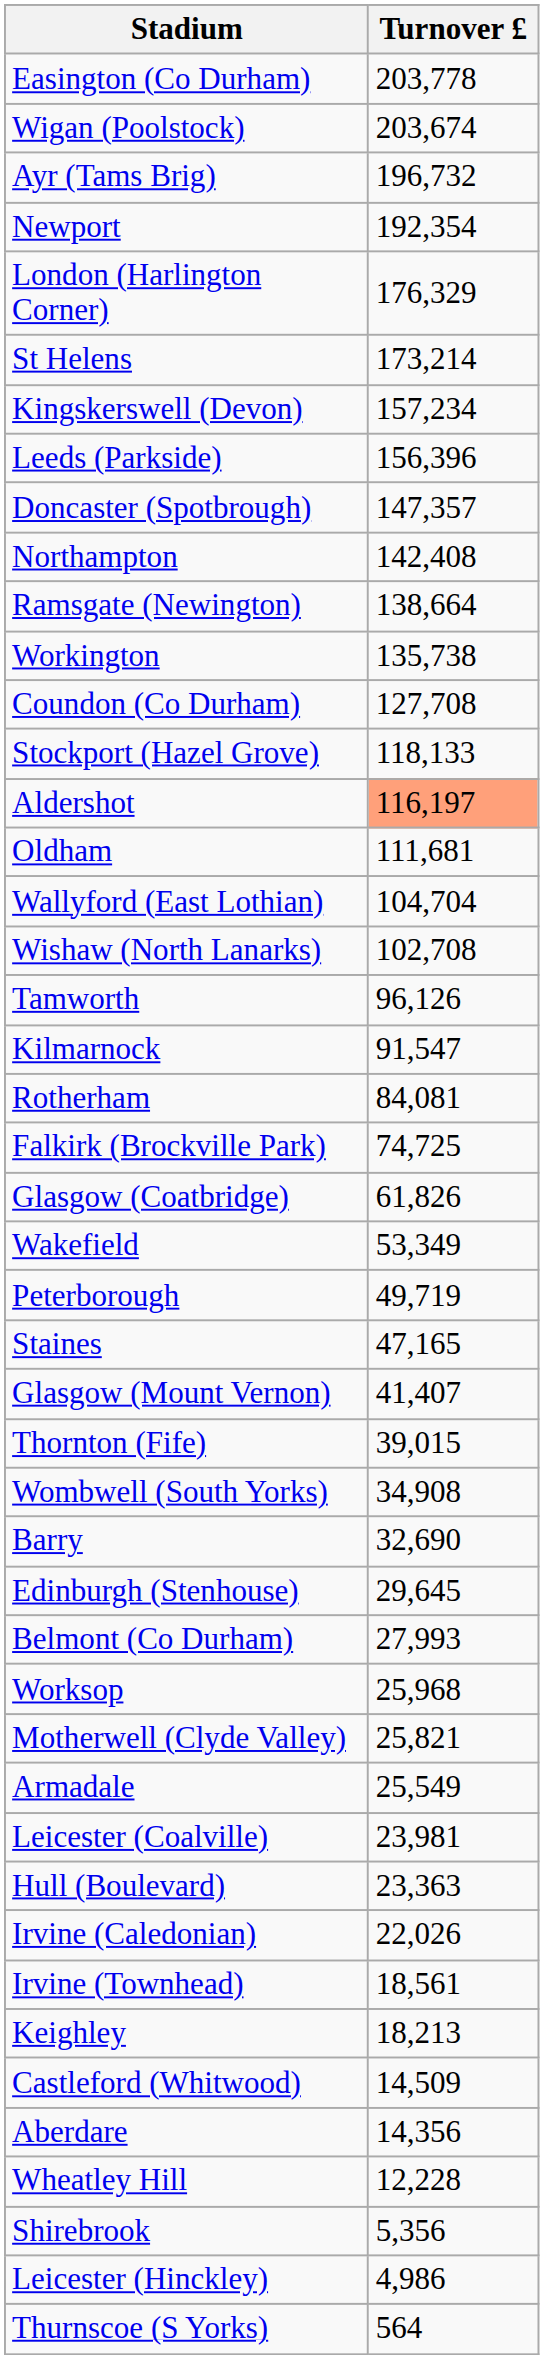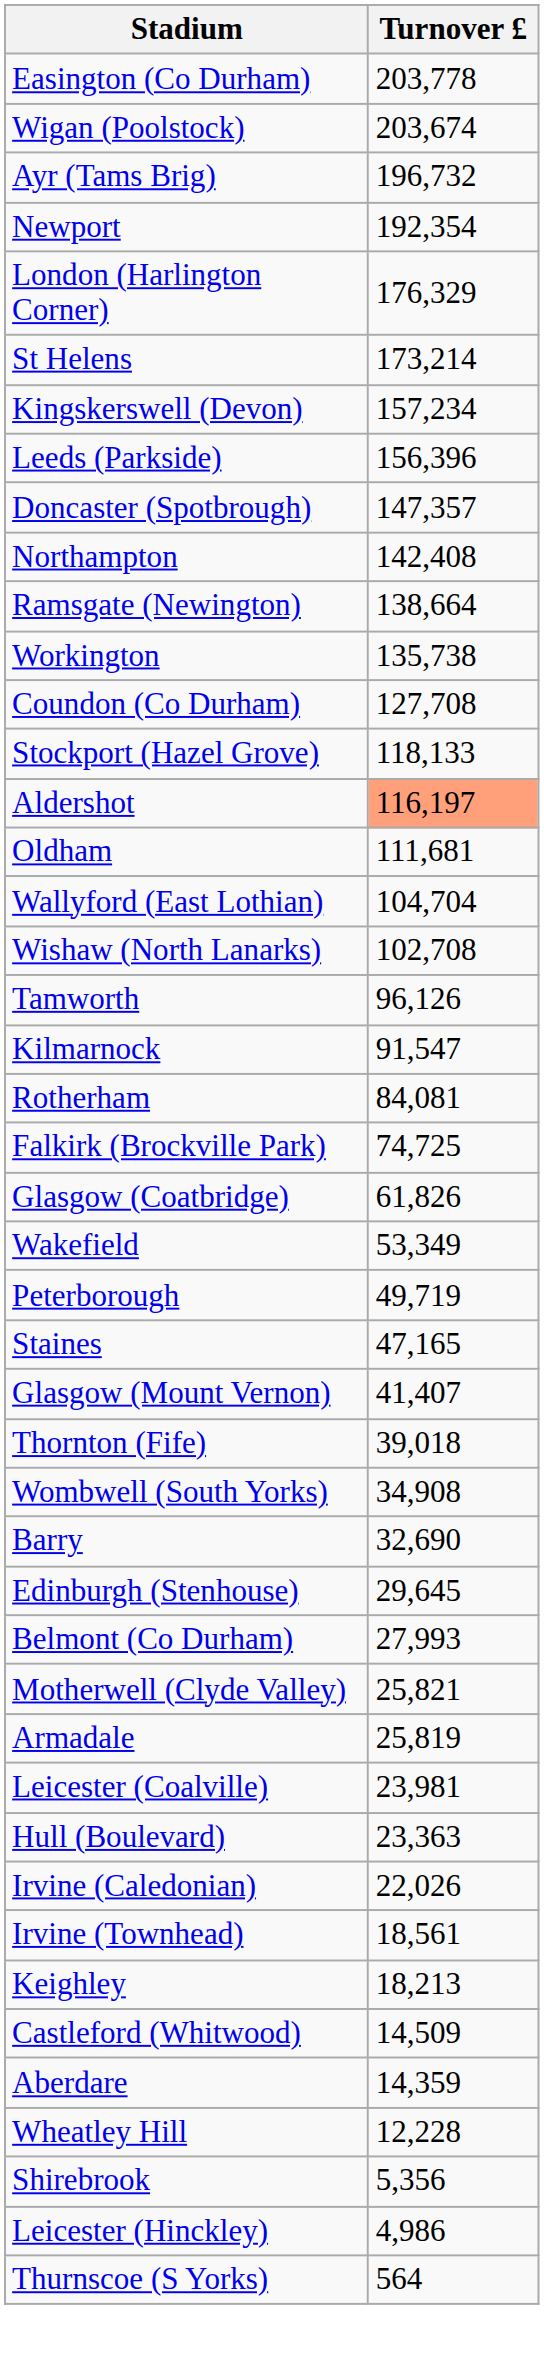 <table class="wikitable">
 <tr>
 <th width=180>Stadium</th>
 <th width=80>Turnover £</th>
 </tr>
 <tr>
 <td><a href='#'>Easington (Co Durham)</a></td>
 <td>203,778</td>
 </tr>
 <tr>
 <td><a href='#'>Wigan (Poolstock)</a></td>
 <td>203,674</td>
 </tr>
 <tr>
 <td><a href='#'>Ayr (Tams Brig)</a></td>
 <td>196,732</td>
 </tr>
 <tr>
 <td><a href='#'>Newport</a></td>
 <td>192,354</td>
 </tr>
 <tr>
 <td><a href='#'>London (Harlington Corner)</a></td>
 <td>176,329</td>
 </tr>
 <tr>
 <td><a href='#'>St Helens</a></td>
 <td>173,214</td>
 </tr>
 <tr>
 <td><a href='#'>Kingskerswell (Devon)</a></td>
 <td>157,234</td>
 </tr>
 <tr>
 <td><a href='#'>Leeds (Parkside)</a></td>
 <td>156,396</td>
 </tr>
 <tr>
 <td><a href='#'>Doncaster (Spotbrough)</a></td>
 <td>147,357</td>
 </tr>
 <tr>
 <td><a href='#'>Northampton</a></td>
 <td>142,408</td>
 </tr>
 <tr>
 <td><a href='#'>Ramsgate (Newington)</a></td>
 <td>138,664</td>
 </tr>
 <tr>
 <td><a href='#'>Workington</a></td>
 <td>135,738</td>
 </tr>
 <tr>
 <td><a href='#'>Coundon (Co Durham)</a></td>
 <td>127,708</td>
 </tr>
 <tr>
 <td><a href='#'>Stockport (Hazel Grove)</a></td>
 <td>118,133</td>
 </tr>
 <tr>
 <td><a href='#'>Aldershot</a></td>
 <td style="background: lightsalmon;">116,197</td>
 </tr>
 <tr>
 <td><a href='#'>Oldham</a></td>
 <td>111,681</td>
 </tr>
 <tr>
 <td><a href='#'>Wallyford (East Lothian)</a></td>
 <td>104,704</td>
 </tr>
 <tr>
 <td><a href='#'>Wishaw (North Lanarks)</a></td>
 <td>102,708</td>
 </tr>
 <tr>
 <td><a href='#'>Tamworth</a></td>
 <td>96,126</td>
 </tr>
 <tr>
 <td><a href='#'>Kilmarnock</a></td>
 <td>91,547</td>
 </tr>
 <tr>
 <td><a href='#'>Rotherham</a></td>
 <td>84,081</td>
 </tr>
 <tr>
 <td><a href='#'>Falkirk (Brockville Park)</a></td>
 <td>74,725</td>
 </tr>
 <tr>
 <td><a href='#'>Glasgow (Coatbridge)</a></td>
 <td>61,826</td>
 </tr>
 <tr>
 <td><a href='#'>Wakefield</a></td>
 <td>53,349</td>
 </tr>
 <tr>
 <td><a href='#'>Peterborough</a></td>
 <td>49,719</td>
 </tr>
 <tr>
 <td><a href='#'>Staines</a></td>
 <td>47,165</td>
 </tr>
 <tr>
 <td><a href='#'>Glasgow (Mount Vernon)</a></td>
 <td>41,407</td>
 </tr>
 <tr>
 <td><a href='#'>Thornton (Fife)</a></td>
-<td>39,015</td>
+<td>39,018</td>
 </tr>
 <tr>
 <td><a href='#'>Wombwell (South Yorks)</a></td>
 <td>34,908</td>
 </tr>
 <tr>
 <td><a href='#'>Barry</a></td>
 <td>32,690</td>
 </tr>
 <tr>
 <td><a href='#'>Edinburgh (Stenhouse)</a></td>
 <td>29,645</td>
 </tr>
 <tr>
 <td><a href='#'>Belmont (Co Durham)</a></td>
 <td>27,993</td>
 </tr>
 <tr>
-<td><a href='#'>Worksop</a></td>
-<td>25,968</td>
-</tr>
-<tr>
 <td><a href='#'>Motherwell (Clyde Valley)</a></td>
 <td>25,821</td>
 </tr>
 <tr>
 <td><a href='#'>Armadale</a></td>
-<td>25,549</td>
+<td>25,819</td>
 </tr>
 <tr>
 <td><a href='#'>Leicester (Coalville)</a></td>
 <td>23,981</td>
 </tr>
 <tr>
 <td><a href='#'>Hull (Boulevard)</a></td>
 <td>23,363</td>
 </tr>
 <tr>
 <td><a href='#'>Irvine (Caledonian)</a></td>
 <td>22,026</td>
 </tr>
 <tr>
 <td><a href='#'>Irvine (Townhead)</a></td>
 <td>18,561</td>
 </tr>
 <tr>
 <td><a href='#'>Keighley</a></td>
 <td>18,213</td>
 </tr>
 <tr>
 <td><a href='#'>Castleford (Whitwood)</a></td>
 <td>14,509</td>
 </tr>
 <tr>
 <td><a href='#'>Aberdare</a></td>
-<td>14,356</td>
+<td>14,359</td>
 </tr>
 <tr>
 <td><a href='#'>Wheatley Hill</a></td>
 <td>12,228</td>
 </tr>
 <tr>
 <td><a href='#'>Shirebrook</a></td>
 <td>5,356</td>
 </tr>
 <tr>
 <td><a href='#'>Leicester (Hinckley)</a></td>
 <td>4,986</td>
 </tr>
 <tr>
 <td><a href='#'>Thurnscoe (S Yorks)</a></td>
 <td>564</td>
 </tr>
 </table>
